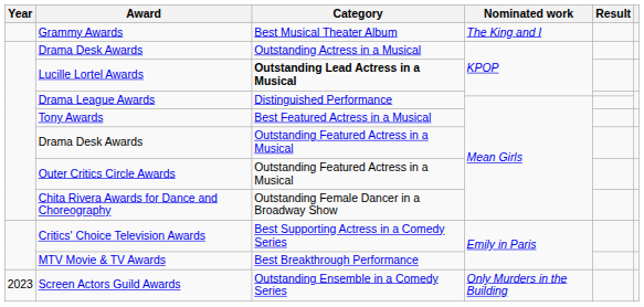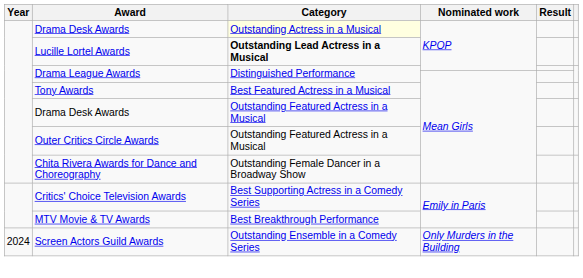 <table class="wikitable sortable" style="width:100%;">
 <tr>
 <th>Year</th>
 <th>Award</th>
 <th>Category</th>
 <th>Nominated work</th>
 <th>Result</th>
 <th></th>
 </tr>
 <tr>
-<td></td>
-<td><a href='#'>Grammy Awards</a></td>
-<td><a href='#'>Best Musical Theater Album</a></td>
-<td><em><a href='#'>The King and I</a></em></td>
-<td></td>
-<td></td>
-</tr>
-<tr>
 <td rowspan="8"></td>
 <td><a href='#'>Drama Desk Awards</a></td>
-<td><a href='#'>Outstanding Actress in a Musical</a></td>
+<td style="background: lightyellow;"><a href='#'>Outstanding Actress in a Musical</a></td>
 <td rowspan="3"><em><a href='#'>KPOP</a></em></td>
 <td></td>
 <td></td>
 </tr>
 <tr>
 <td><a href='#'>Lucille Lortel Awards</a></td>
 <td><strong>Outstanding Lead Actress in a Musical</strong></td>
 <td></td>
 <td></td>
 </tr>
 <tr>
 <td rowspan="2"><a href='#'>Drama League Awards</a></td>
 <td rowspan="2"><a href='#'>Distinguished Performance</a></td>
 <td></td>
 <td rowspan="2"></td>
 </tr>
 <tr>
 <td rowspan="5"><em><a href='#'>Mean Girls</a></em></td>
 <td></td>
 </tr>
 <tr>
 <td><a href='#'>Tony Awards</a></td>
 <td><a href='#'>Best Featured Actress in a Musical</a></td>
 <td></td>
 <td></td>
 </tr>
 <tr>
 <td>Drama Desk Awards</td>
 <td><a href='#'>Outstanding Featured Actress in a Musical</a></td>
 <td></td>
 <td></td>
 </tr>
 <tr>
 <td><a href='#'>Outer Critics Circle Awards</a></td>
 <td>Outstanding Featured Actress in a Musical</td>
 <td></td>
 <td></td>
 </tr>
 <tr>
 <td><a href='#'>Chita Rivera Awards for Dance and Choreography</a></td>
 <td>Outstanding Female Dancer in a Broadway Show</td>
 <td></td>
 <td></td>
 </tr>
 <tr>
 <td rowspan="2"></td>
 <td><a href='#'>Critics' Choice Television Awards</a></td>
 <td><a href='#'>Best Supporting Actress in a Comedy Series</a></td>
 <td rowspan="2"><em><a href='#'>Emily in Paris</a></em></td>
 <td></td>
 <td></td>
 </tr>
 <tr>
 <td><a href='#'>MTV Movie & TV Awards</a></td>
 <td><a href='#'>Best Breakthrough Performance</a></td>
 <td></td>
 <td></td>
 </tr>
 <tr>
-<td align="center">2023</td>
+<td align="center">2024</td>
 <td><a href='#'>Screen Actors Guild Awards</a></td>
 <td><a href='#'>Outstanding Ensemble in a Comedy Series</a></td>
 <td><em><a href='#'>Only Murders in the Building</a></em></td>
 <td></td>
 <td align="center"></td>
 </tr>
 </table>
